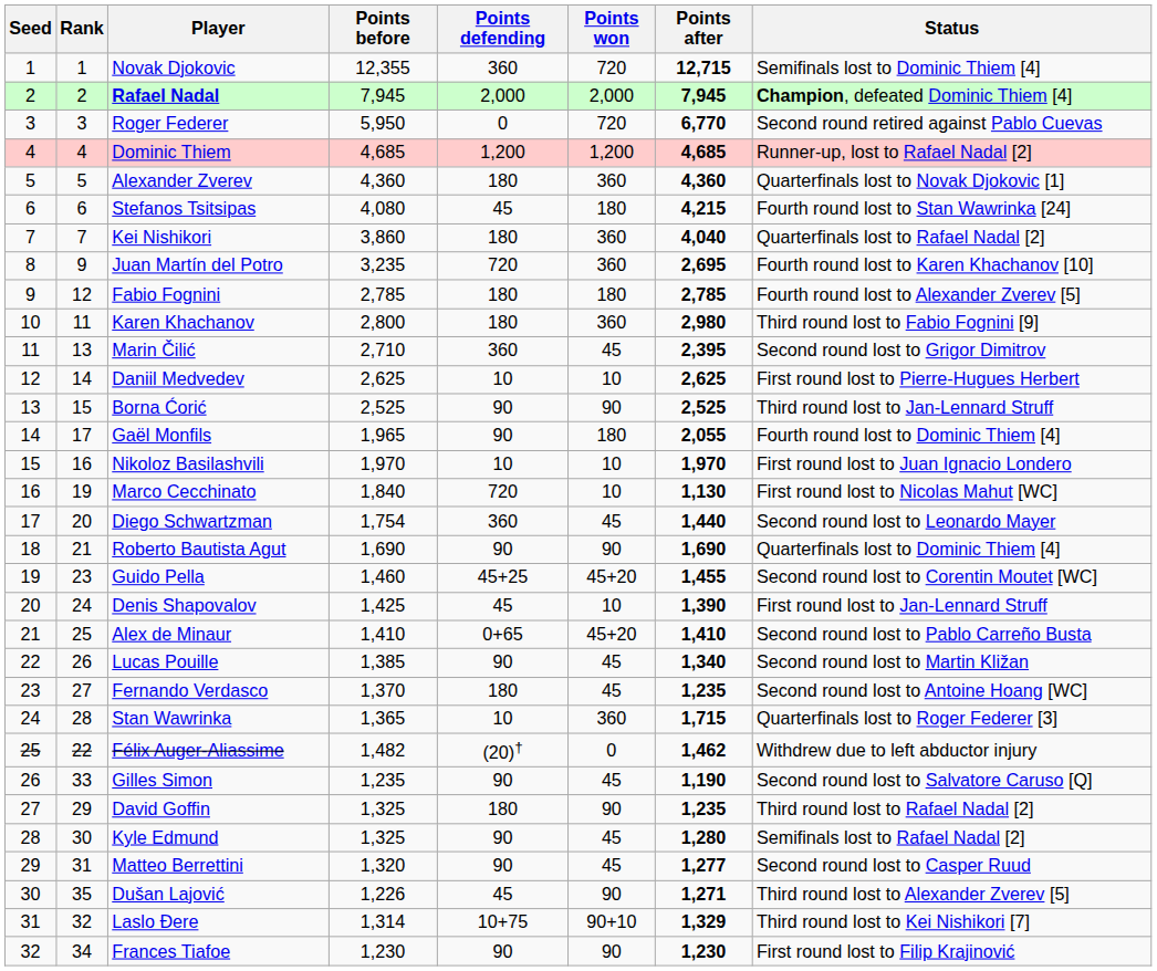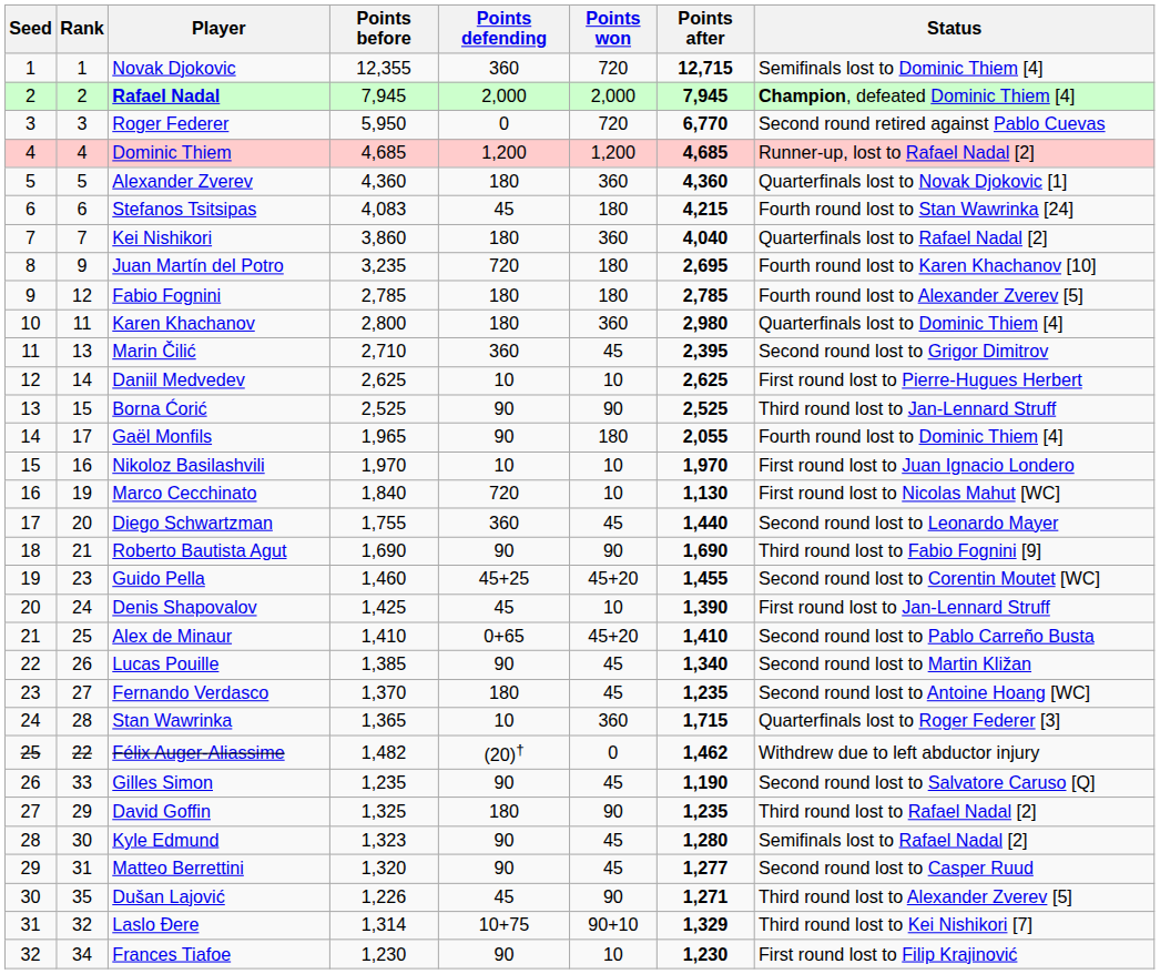 <table class="wikitable sortable collapsible uncollapsed">
 <tr>
 <th style="width:30px;">Seed</th>
 <th style="width:30px;">Rank</th>
 <th style="width:190px;">Player</th>
 <th style="width:90px;">Points before</th>
 <th style="width:110px;"><a href='#'>Points defending</a></th>
 <th style="width:70px;"><a href='#'>Points won</a></th>
 <th style="width:80px;">Points after</th>
 <th style="width:350px;">Status</th>
 </tr>
 <tr>
 <td style="text-align:center;">1</td>
 <td style="text-align:center;">1</td>
 <td> <a href='#'>Novak Djokovic</a></td>
 <td style="text-align:center;">12,355</td>
 <td style="text-align:center;">360</td>
 <td style="text-align:center;">720</td>
 <td style="text-align:center;"><strong>12,715</strong></td>
 <td>Semifinals lost to  <a href='#'>Dominic Thiem</a> [4]</td>
 </tr>
 <tr style="background-color:#cfc;">
 <td style="text-align:center;">2</td>
 <td style="text-align:center;">2</td>
 <td> <strong><a href='#'>Rafael Nadal</a></strong></td>
 <td style="text-align:center;">7,945</td>
 <td style="text-align:center;">2,000</td>
 <td style="text-align:center;">2,000</td>
 <td style="text-align:center;"><strong>7,945</strong></td>
 <td><strong>Champion</strong>, defeated  <a href='#'>Dominic Thiem</a> [4]</td>
 </tr>
 <tr>
 <td style="text-align:center;">3</td>
 <td style="text-align:center;">3</td>
 <td> <a href='#'>Roger Federer</a></td>
 <td style="text-align:center;">5,950</td>
 <td style="text-align:center;">0</td>
 <td style="text-align:center;">720</td>
 <td style="text-align:center;"><strong>6,770</strong></td>
 <td>Second round retired against  <a href='#'>Pablo Cuevas</a></td>
 </tr>
 <tr style="background-color:#fcc;">
 <td style="text-align:center;">4</td>
 <td style="text-align:center;">4</td>
 <td> <a href='#'>Dominic Thiem</a></td>
 <td style="text-align:center;">4,685</td>
 <td style="text-align:center;">1,200</td>
 <td style="text-align:center;">1,200</td>
 <td style="text-align:center;"><strong>4,685</strong></td>
 <td>Runner-up, lost to  <a href='#'>Rafael Nadal</a> [2]</td>
 </tr>
 <tr>
 <td style="text-align:center;">5</td>
 <td style="text-align:center;">5</td>
 <td> <a href='#'>Alexander Zverev</a></td>
 <td style="text-align:center;">4,360</td>
 <td style="text-align:center;">180</td>
 <td style="text-align:center;">360</td>
 <td style="text-align:center;"><strong>4,360</strong></td>
 <td>Quarterfinals lost to  <a href='#'>Novak Djokovic</a>  [1]</td>
 </tr>
 <tr>
 <td style="text-align:center;">6</td>
 <td style="text-align:center;">6</td>
 <td> <a href='#'>Stefanos Tsitsipas</a></td>
-<td style="text-align:center;">4,080</td>
+<td style="text-align:center;">4,083</td>
 <td style="text-align:center;">45</td>
 <td style="text-align:center;">180</td>
 <td style="text-align:center;"><strong>4,215</strong></td>
 <td>Fourth round lost to  <a href='#'>Stan Wawrinka</a> [24]</td>
 </tr>
 <tr>
 <td style="text-align:center;">7</td>
 <td style="text-align:center;">7</td>
 <td> <a href='#'>Kei Nishikori</a></td>
 <td style="text-align:center;">3,860</td>
 <td style="text-align:center;">180</td>
 <td style="text-align:center;">360</td>
 <td style="text-align:center;"><strong>4,040</strong></td>
 <td>Quarterfinals lost to  <a href='#'>Rafael Nadal</a> [2]</td>
 </tr>
 <tr>
 <td style="text-align:center;">8</td>
 <td style="text-align:center;">9</td>
 <td> <a href='#'>Juan Martín del Potro</a></td>
 <td style="text-align:center;">3,235</td>
 <td style="text-align:center;">720</td>
-<td style="text-align:center;">360</td>
+<td style="text-align:center;">180</td>
 <td style="text-align:center;"><strong>2,695</strong></td>
 <td>Fourth round lost to  <a href='#'>Karen Khachanov</a> [10]</td>
 </tr>
 <tr>
 <td style="text-align:center;">9</td>
 <td style="text-align:center;">12</td>
 <td> <a href='#'>Fabio Fognini</a></td>
 <td style="text-align:center;">2,785</td>
 <td style="text-align:center;">180</td>
 <td style="text-align:center;">180</td>
 <td style="text-align:center;"><strong>2,785</strong></td>
 <td>Fourth round lost to  <a href='#'>Alexander Zverev</a> [5]</td>
 </tr>
 <tr>
 <td style="text-align:center;">10</td>
 <td style="text-align:center;">11</td>
 <td> <a href='#'>Karen Khachanov</a></td>
 <td style="text-align:center;">2,800</td>
 <td style="text-align:center;">180</td>
 <td style="text-align:center;">360</td>
 <td style="text-align:center;"><strong>2,980</strong></td>
-<td>Third round lost to  <a href='#'>Fabio Fognini</a> [9]</td>
+<td>Quarterfinals lost to  <a href='#'>Dominic Thiem</a> [4]</td>
 </tr>
 <tr>
 <td style="text-align:center;">11</td>
 <td style="text-align:center;">13</td>
 <td> <a href='#'>Marin Čilić</a></td>
 <td style="text-align:center;">2,710</td>
 <td style="text-align:center;">360</td>
 <td style="text-align:center;">45</td>
 <td style="text-align:center;"><strong>2,395</strong></td>
 <td>Second round lost to  <a href='#'>Grigor Dimitrov</a></td>
 </tr>
 <tr>
 <td style="text-align:center;">12</td>
 <td style="text-align:center;">14</td>
 <td> <a href='#'>Daniil Medvedev</a></td>
 <td style="text-align:center;">2,625</td>
 <td style="text-align:center;">10</td>
 <td style="text-align:center;">10</td>
 <td style="text-align:center;"><strong>2,625</strong></td>
 <td>First round lost to  <a href='#'>Pierre-Hugues Herbert</a></td>
 </tr>
 <tr>
 <td style="text-align:center;">13</td>
 <td style="text-align:center;">15</td>
 <td> <a href='#'>Borna Ćorić</a></td>
 <td style="text-align:center;">2,525</td>
 <td style="text-align:center;">90</td>
 <td style="text-align:center;">90</td>
 <td style="text-align:center;"><strong>2,525</strong></td>
 <td>Third round lost to  <a href='#'>Jan-Lennard Struff</a></td>
 </tr>
 <tr>
 <td style="text-align:center;">14</td>
 <td style="text-align:center;">17</td>
 <td> <a href='#'>Gaël Monfils</a></td>
 <td style="text-align:center;">1,965</td>
 <td style="text-align:center;">90</td>
 <td style="text-align:center;">180</td>
 <td style="text-align:center;"><strong>2,055</strong></td>
 <td>Fourth round lost to  <a href='#'>Dominic Thiem</a> [4]</td>
 </tr>
 <tr>
 <td style="text-align:center;">15</td>
 <td style="text-align:center;">16</td>
 <td> <a href='#'>Nikoloz Basilashvili</a></td>
 <td style="text-align:center;">1,970</td>
 <td style="text-align:center;">10</td>
 <td style="text-align:center;">10</td>
 <td style="text-align:center;"><strong>1,970</strong></td>
 <td>First round lost to  <a href='#'>Juan Ignacio Londero</a></td>
 </tr>
 <tr>
 <td style="text-align:center;">16</td>
 <td style="text-align:center;">19</td>
 <td> <a href='#'>Marco Cecchinato</a></td>
 <td style="text-align:center;">1,840</td>
 <td style="text-align:center;">720</td>
 <td style="text-align:center;">10</td>
 <td style="text-align:center;"><strong>1,130</strong></td>
 <td>First round lost to  <a href='#'>Nicolas Mahut</a> [WC]</td>
 </tr>
 <tr>
 <td style="text-align:center;">17</td>
 <td style="text-align:center;">20</td>
 <td> <a href='#'>Diego Schwartzman</a></td>
-<td style="text-align:center;">1,754</td>
+<td style="text-align:center;">1,755</td>
 <td style="text-align:center;">360</td>
 <td style="text-align:center;">45</td>
 <td style="text-align:center;"><strong>1,440</strong></td>
 <td>Second round lost to  <a href='#'>Leonardo Mayer</a></td>
 </tr>
 <tr>
 <td style="text-align:center;">18</td>
 <td style="text-align:center;">21</td>
 <td> <a href='#'>Roberto Bautista Agut</a></td>
 <td style="text-align:center;">1,690</td>
 <td style="text-align:center;">90</td>
 <td style="text-align:center;">90</td>
 <td style="text-align:center;"><strong>1,690</strong></td>
-<td>Quarterfinals lost to  <a href='#'>Dominic Thiem</a> [4]</td>
+<td>Third round lost to  <a href='#'>Fabio Fognini</a> [9]</td>
 </tr>
 <tr>
 <td style="text-align:center;">19</td>
 <td style="text-align:center;">23</td>
 <td> <a href='#'>Guido Pella</a></td>
 <td style="text-align:center;">1,460</td>
 <td style="text-align:center;">45+25</td>
 <td style="text-align:center;">45+20</td>
 <td style="text-align:center;"><strong>1,455</strong></td>
 <td>Second round lost to  <a href='#'>Corentin Moutet</a> [WC]</td>
 </tr>
 <tr>
 <td style="text-align:center;">20</td>
 <td style="text-align:center;">24</td>
 <td> <a href='#'>Denis Shapovalov</a></td>
 <td style="text-align:center;">1,425</td>
 <td style="text-align:center;">45</td>
 <td style="text-align:center;">10</td>
 <td style="text-align:center;"><strong>1,390</strong></td>
 <td>First round lost to  <a href='#'>Jan-Lennard Struff</a></td>
 </tr>
 <tr>
 <td style="text-align:center;">21</td>
 <td style="text-align:center;">25</td>
 <td> <a href='#'>Alex de Minaur</a></td>
 <td style="text-align:center;">1,410</td>
 <td style="text-align:center;">0+65</td>
 <td style="text-align:center;">45+20</td>
 <td style="text-align:center;"><strong>1,410</strong></td>
 <td>Second round lost to  <a href='#'>Pablo Carreño Busta</a></td>
 </tr>
 <tr>
 <td style="text-align:center;">22</td>
 <td style="text-align:center;">26</td>
 <td> <a href='#'>Lucas Pouille</a></td>
 <td style="text-align:center;">1,385</td>
 <td style="text-align:center;">90</td>
 <td style="text-align:center;">45</td>
 <td style="text-align:center;"><strong>1,340</strong></td>
 <td>Second round lost to  <a href='#'>Martin Kližan</a></td>
 </tr>
 <tr>
 <td style="text-align:center;">23</td>
 <td style="text-align:center;">27</td>
 <td> <a href='#'>Fernando Verdasco</a></td>
 <td style="text-align:center;">1,370</td>
 <td style="text-align:center;">180</td>
 <td style="text-align:center;">45</td>
 <td style="text-align:center;"><strong>1,235</strong></td>
 <td>Second round lost to  <a href='#'>Antoine Hoang</a> [WC]</td>
 </tr>
 <tr>
 <td style="text-align:center;">24</td>
 <td style="text-align:center;">28</td>
 <td> <a href='#'>Stan Wawrinka</a></td>
 <td style="text-align:center;">1,365</td>
 <td style="text-align:center;">10</td>
 <td style="text-align:center;">360</td>
 <td style="text-align:center;"><strong>1,715</strong></td>
 <td>Quarterfinals lost to  <a href='#'>Roger Federer</a> [3]</td>
 </tr>
 <tr>
 <td style="text-align:center;"><s>25</s></td>
 <td style="text-align:center;"><s>22</s></td>
 <td><s> <a href='#'>Félix Auger-Aliassime</a></s></td>
 <td style="text-align:center;">1,482</td>
 <td style="text-align:center;">(20)<sup>†</sup></td>
 <td style="text-align:center;">0</td>
 <td style="text-align:center;"><strong>1,462</strong></td>
 <td>Withdrew due to left abductor injury</td>
 </tr>
 <tr>
 <td style="text-align:center;">26</td>
 <td style="text-align:center;">33</td>
 <td> <a href='#'>Gilles Simon</a></td>
 <td style="text-align:center;">1,235</td>
 <td style="text-align:center;">90</td>
 <td style="text-align:center;">45</td>
 <td style="text-align:center;"><strong>1,190</strong></td>
 <td>Second round lost to  <a href='#'>Salvatore Caruso</a> [Q]</td>
 </tr>
 <tr>
 <td style="text-align:center;">27</td>
 <td style="text-align:center;">29</td>
 <td> <a href='#'>David Goffin</a></td>
 <td style="text-align:center;">1,325</td>
 <td style="text-align:center;">180</td>
 <td style="text-align:center;">90</td>
 <td style="text-align:center;"><strong>1,235</strong></td>
 <td>Third round lost to  <a href='#'>Rafael Nadal</a> [2]</td>
 </tr>
 <tr>
 <td style="text-align:center;">28</td>
 <td style="text-align:center;">30</td>
 <td> <a href='#'>Kyle Edmund</a></td>
-<td style="text-align:center;">1,325</td>
+<td style="text-align:center;">1,323</td>
 <td style="text-align:center;">90</td>
 <td style="text-align:center;">45</td>
 <td style="text-align:center;"><strong>1,280</strong></td>
 <td>Semifinals lost to  <a href='#'>Rafael Nadal</a> [2]</td>
 </tr>
 <tr>
 <td style="text-align:center;">29</td>
 <td style="text-align:center;">31</td>
 <td> <a href='#'>Matteo Berrettini</a></td>
 <td style="text-align:center;">1,320</td>
 <td style="text-align:center;">90</td>
 <td style="text-align:center;">45</td>
 <td style="text-align:center;"><strong>1,277</strong></td>
 <td>Second round lost to  <a href='#'>Casper Ruud</a></td>
 </tr>
 <tr>
 <td style="text-align:center;">30</td>
 <td style="text-align:center;">35</td>
 <td> <a href='#'>Dušan Lajović</a></td>
 <td style="text-align:center;">1,226</td>
 <td style="text-align:center;">45</td>
 <td style="text-align:center;">90</td>
 <td style="text-align:center;"><strong>1,271</strong></td>
 <td>Third round lost to  <a href='#'>Alexander Zverev</a> [5]</td>
 </tr>
 <tr>
 <td style="text-align:center;">31</td>
 <td style="text-align:center;">32</td>
 <td> <a href='#'>Laslo Đere</a></td>
 <td style="text-align:center;">1,314</td>
 <td style="text-align:center;">10+75</td>
 <td style="text-align:center;">90+10</td>
 <td style="text-align:center;"><strong>1,329</strong></td>
 <td>Third round lost to  <a href='#'>Kei Nishikori</a> [7]</td>
 </tr>
 <tr>
 <td style="text-align:center;">32</td>
 <td style="text-align:center;">34</td>
 <td> <a href='#'>Frances Tiafoe</a></td>
 <td style="text-align:center;">1,230</td>
 <td style="text-align:center;">90</td>
-<td style="text-align:center;">90</td>
+<td style="text-align:center;">10</td>
 <td style="text-align:center;"><strong>1,230</strong></td>
 <td>First round lost to  <a href='#'>Filip Krajinović</a></td>
 </tr>
 </table>
